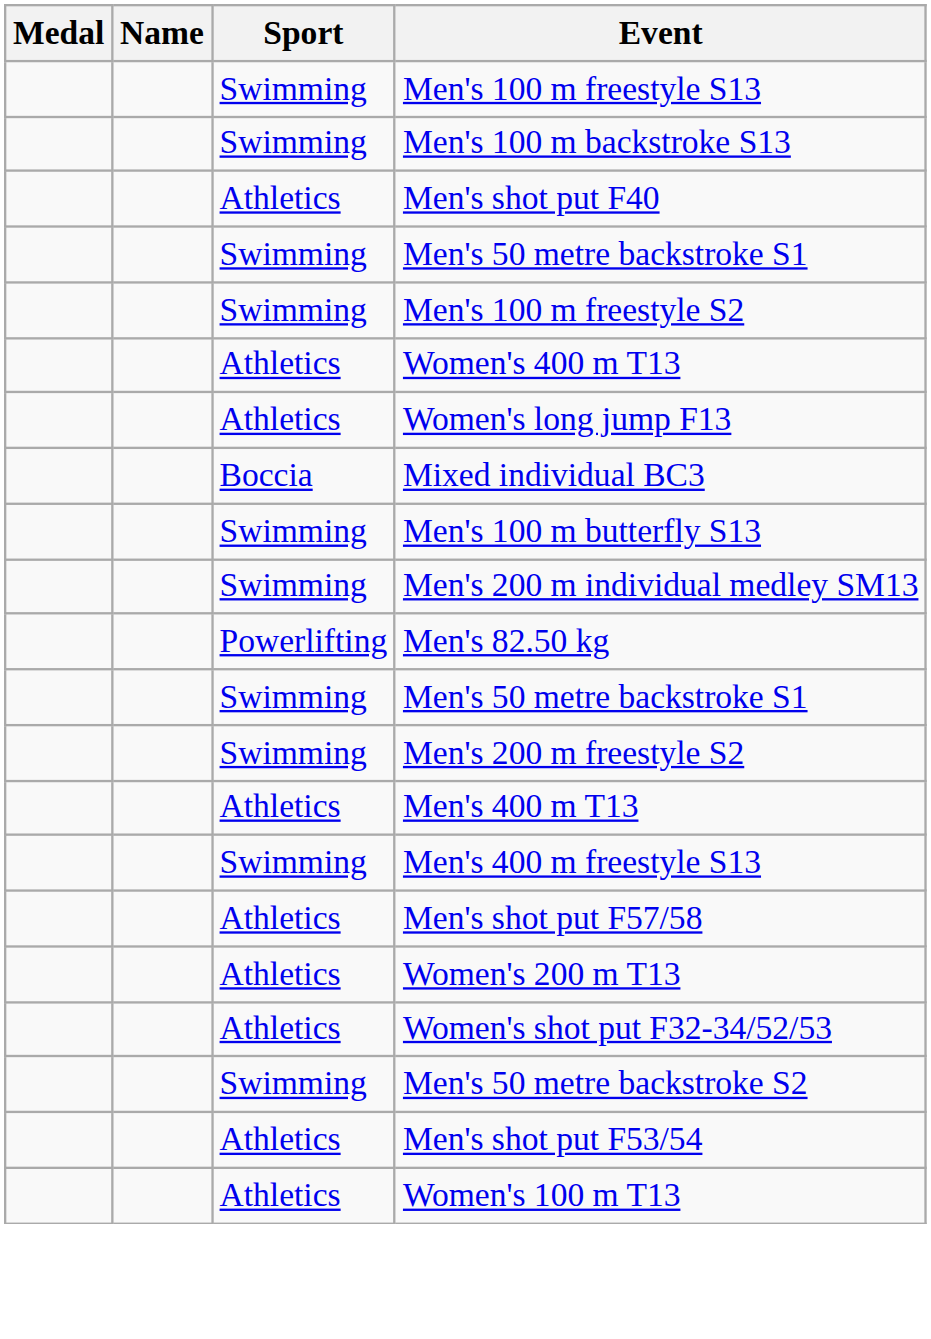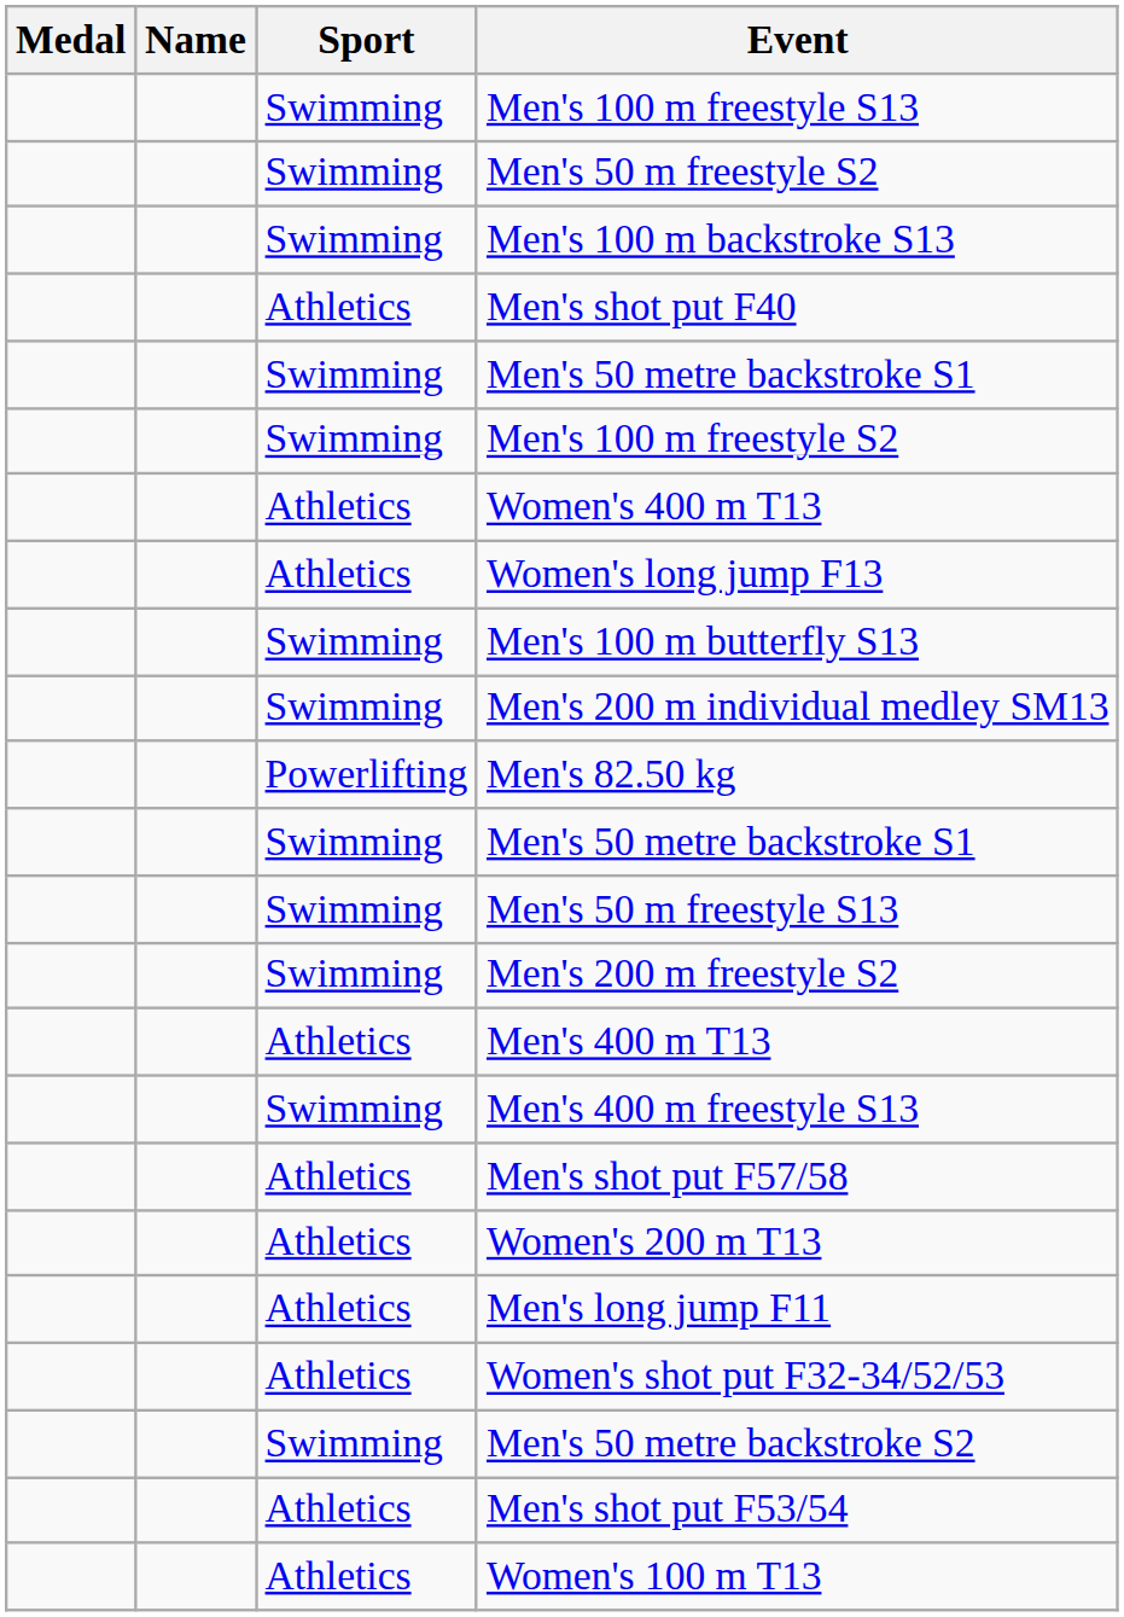 <table class="wikitable" style="font-size:90%">
 <tr>
 <th>Medal</th>
 <th>Name</th>
 <th>Sport</th>
 <th>Event</th>
 </tr>
 <tr>
 <td></td>
 <td></td>
 <td><a href='#'>Swimming</a></td>
 <td><a href='#'>Men's 100 m freestyle S13</a></td>
+</tr>
+<tr>
+<td></td>
+<td></td>
+<td><a href='#'>Swimming</a></td>
+<td><a href='#'>Men's 50 m freestyle S2</a></td>
 </tr>
 <tr>
 <td></td>
 <td></td>
 <td><a href='#'>Swimming</a></td>
 <td><a href='#'>Men's 100 m backstroke S13</a></td>
 </tr>
 <tr>
 <td></td>
 <td></td>
 <td><a href='#'>Athletics</a></td>
 <td><a href='#'>Men's shot put F40</a></td>
 </tr>
 <tr>
 <td></td>
 <td></td>
 <td><a href='#'>Swimming</a></td>
 <td><a href='#'>Men's 50 metre backstroke S1</a></td>
 </tr>
 <tr>
 <td></td>
 <td></td>
 <td><a href='#'>Swimming</a></td>
 <td><a href='#'>Men's 100 m freestyle S2</a></td>
 </tr>
 <tr>
 <td></td>
 <td></td>
 <td><a href='#'>Athletics</a></td>
 <td><a href='#'>Women's 400 m T13</a></td>
 </tr>
 <tr>
 <td></td>
 <td></td>
 <td><a href='#'>Athletics</a></td>
 <td><a href='#'>Women's long jump F13</a></td>
 </tr>
 <tr>
 <td></td>
 <td></td>
-<td><a href='#'>Boccia</a></td>
-<td><a href='#'>Mixed individual BC3</a></td>
-</tr>
-<tr>
-<td></td>
-<td></td>
 <td><a href='#'>Swimming</a></td>
 <td><a href='#'>Men's 100 m butterfly S13</a></td>
 </tr>
 <tr>
 <td></td>
 <td></td>
 <td><a href='#'>Swimming</a></td>
 <td><a href='#'>Men's 200 m individual medley SM13</a></td>
 </tr>
 <tr>
 <td></td>
 <td></td>
 <td><a href='#'>Powerlifting</a></td>
 <td><a href='#'>Men's 82.50 kg</a></td>
 </tr>
 <tr>
 <td></td>
 <td></td>
 <td><a href='#'>Swimming</a></td>
 <td><a href='#'>Men's 50 metre backstroke S1</a></td>
+</tr>
+<tr>
+<td></td>
+<td></td>
+<td><a href='#'>Swimming</a></td>
+<td><a href='#'>Men's 50 m freestyle S13</a></td>
 </tr>
 <tr>
 <td></td>
 <td></td>
 <td><a href='#'>Swimming</a></td>
 <td><a href='#'>Men's 200 m freestyle S2</a></td>
 </tr>
 <tr>
 <td></td>
 <td></td>
 <td><a href='#'>Athletics</a></td>
 <td><a href='#'>Men's 400 m T13</a></td>
 </tr>
 <tr>
 <td></td>
 <td></td>
 <td><a href='#'>Swimming</a></td>
 <td><a href='#'>Men's 400 m freestyle S13</a></td>
 </tr>
 <tr>
 <td></td>
 <td></td>
 <td><a href='#'>Athletics</a></td>
 <td><a href='#'>Men's shot put F57/58</a></td>
 </tr>
 <tr>
 <td></td>
 <td></td>
 <td><a href='#'>Athletics</a></td>
 <td><a href='#'>Women's 200 m T13</a></td>
 </tr>
 <tr>
 <td></td>
 <td></td>
 <td><a href='#'>Athletics</a></td>
+<td><a href='#'>Men's long jump F11</a></td>
+</tr>
+<tr>
+<td></td>
+<td></td>
+<td><a href='#'>Athletics</a></td>
 <td><a href='#'>Women's shot put F32-34/52/53</a></td>
 </tr>
 <tr>
 <td></td>
 <td></td>
 <td><a href='#'>Swimming</a></td>
 <td><a href='#'>Men's 50 metre backstroke S2</a></td>
 </tr>
 <tr>
 <td></td>
 <td></td>
 <td><a href='#'>Athletics</a></td>
 <td><a href='#'>Men's shot put F53/54</a></td>
 </tr>
 <tr>
 <td></td>
 <td></td>
 <td><a href='#'>Athletics</a></td>
 <td><a href='#'>Women's 100 m T13</a></td>
 </tr>
 </table>
